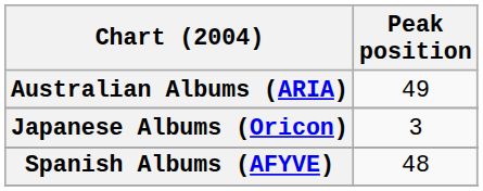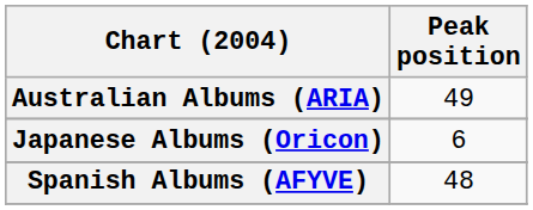 <table class="wikitable sortable plainrowheaders" style="text-align:center">
 <tr>
 <th scope="col">Chart (2004)</th>
 <th scope="col">Peak<br> position</th>
 </tr>
 <tr>
 <th scope="row">Australian Albums (<a href='#'>ARIA</a>)</th>
 <td>49</td>
 </tr>
 <tr>
 </tr>
 <tr>
 </tr>
 <tr>
 </tr>
 <tr>
 </tr>
 <tr>
 </tr>
 <tr>
 </tr>
 <tr>
 </tr>
 <tr>
 </tr>
 <tr>
 </tr>
 <tr>
 <th scope="row">Japanese Albums (<a href='#'>Oricon</a>)</th>
-<td>3</td>
+<td>6</td>
 </tr>
 <tr>
 </tr>
 <tr>
 <th scope="row">Spanish Albums (<a href='#'>AFYVE</a>)</th>
 <td>48</td>
 </tr>
 <tr>
 </tr>
 <tr>
 </tr>
 <tr>
 </tr>
 <tr>
 </tr>
 <tr>
 </tr>
 <tr>
 </tr>
 </table>
